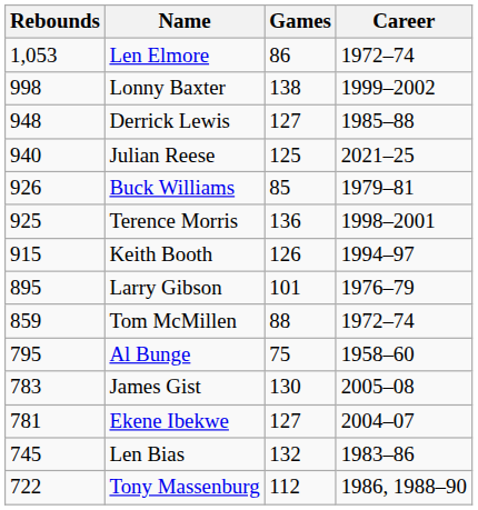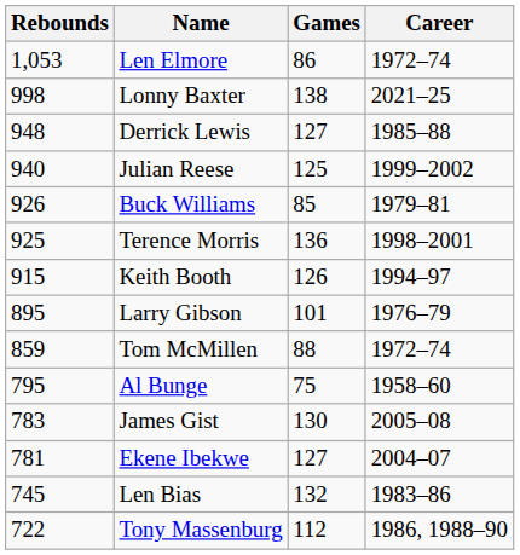 <table class="wikitable">
 <tr>
 <th>Rebounds</th>
 <th>Name</th>
 <th>Games</th>
 <th>Career</th>
 </tr>
 <tr>
 <td>1,053</td>
 <td><a href='#'>Len Elmore</a></td>
 <td>86</td>
 <td>1972–74</td>
 </tr>
 <tr>
 <td>998</td>
 <td>Lonny Baxter</td>
 <td>138</td>
-<td>1999–2002</td>
+<td>2021–25</td>
 </tr>
 <tr>
 <td>948</td>
 <td>Derrick Lewis</td>
 <td>127</td>
 <td>1985–88</td>
 </tr>
 <tr>
 <td>940</td>
 <td>Julian Reese</td>
 <td>125</td>
-<td>2021–25</td>
+<td>1999–2002</td>
 </tr>
 <tr>
 <td>926</td>
 <td><a href='#'>Buck Williams</a></td>
 <td>85</td>
 <td>1979–81</td>
 </tr>
 <tr>
 <td>925</td>
 <td>Terence Morris</td>
 <td>136</td>
 <td>1998–2001</td>
 </tr>
 <tr>
 <td>915</td>
 <td>Keith Booth</td>
 <td>126</td>
 <td>1994–97</td>
 </tr>
 <tr>
 <td>895</td>
 <td>Larry Gibson</td>
 <td>101</td>
 <td>1976–79</td>
 </tr>
 <tr>
 <td>859</td>
 <td>Tom McMillen</td>
 <td>88</td>
 <td>1972–74</td>
 </tr>
 <tr>
 <td>795</td>
 <td><a href='#'>Al Bunge</a></td>
 <td>75</td>
 <td>1958–60</td>
 </tr>
 <tr>
 <td>783</td>
 <td>James Gist</td>
 <td>130</td>
 <td>2005–08</td>
 </tr>
 <tr>
 <td>781</td>
 <td><a href='#'>Ekene Ibekwe</a></td>
 <td>127</td>
 <td>2004–07</td>
 </tr>
 <tr>
 <td>745</td>
 <td>Len Bias</td>
 <td>132</td>
 <td>1983–86</td>
 </tr>
 <tr>
 <td>722</td>
 <td><a href='#'>Tony Massenburg</a></td>
 <td>112</td>
 <td>1986, 1988–90</td>
 </tr>
 </table>
